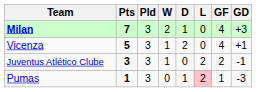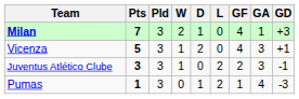 <table class=wikitable style="text-align:center">
 <tr>
 <th width=165>Team</th>
 <th width=20>Pts</th>
 <th width=20>Pld</th>
 <th width=20>W</th>
 <th width=20>D</th>
 <th width=20>L</th>
 <th width=20>GF</th>
+<th width=20>GA</th>
 <th width=20>GD</th>
 </tr>
 <tr style="background:#ccffcc">
 <td style="text-align:left"><strong> <a href='#'>Milan</a></strong></td>
 <td><strong>7</strong></td>
 <td>3</td>
 <td>2</td>
 <td>1</td>
 <td>0</td>
 <td>4</td>
+<td>1</td>
 <td>+3</td>
 </tr>
 <tr>
 <td style="text-align:left"> <a href='#'>Vicenza</a></td>
 <td><strong>5</strong></td>
 <td>3</td>
 <td>1</td>
 <td>2</td>
 <td>0</td>
 <td>4</td>
+<td>3</td>
 <td>+1</td>
 </tr>
 <tr>
 <td style="text-align:left; font-size:90%"> <a href='#'>Juventus Atlético Clube</a></td>
 <td><strong>3</strong></td>
 <td>3</td>
 <td>1</td>
 <td>0</td>
 <td>2</td>
 <td>2</td>
+<td>3</td>
 <td>-1</td>
 </tr>
 <tr>
 <td style="text-align:left"> <a href='#'>Pumas</a></td>
 <td><strong>1</strong></td>
 <td>3</td>
 <td>0</td>
 <td>1</td>
-<td style="background: pink;">2</td>
+<td>2</td>
 <td>1</td>
+<td>4</td>
 <td>-3</td>
 </tr>
 </table>
